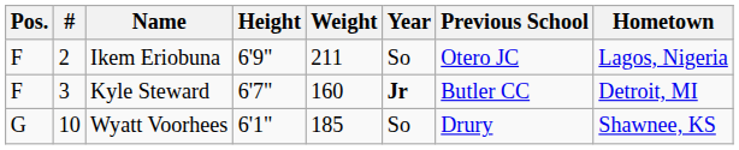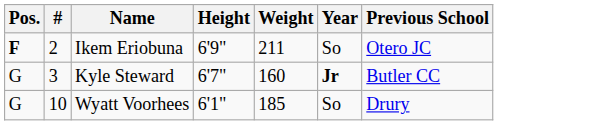 <table class="wikitable sortable" border="1">
 <tr>
 <th>Pos.</th>
 <th>#</th>
 <th>Name</th>
 <th>Height</th>
 <th>Weight</th>
 <th>Year</th>
 <th class="unsortable">Previous School</th>
-<th>Hometown</th>
 </tr>
 <tr>
-<td>F</td>
+<td><strong>F</strong></td>
 <td>2</td>
 <td>Ikem Eriobuna</td>
 <td>6'9"</td>
 <td>211</td>
 <td>So</td>
 <td><a href='#'>Otero JC</a></td>
-<td><a href='#'>Lagos, Nigeria</a></td>
 </tr>
 <tr>
-<td>F</td>
+<td>G</td>
 <td>3</td>
 <td>Kyle Steward</td>
 <td>6'7"</td>
 <td>160</td>
 <td><strong>Jr</strong></td>
 <td><a href='#'>Butler CC</a></td>
-<td><a href='#'>Detroit, MI</a></td>
 </tr>
 <tr>
 <td>G</td>
 <td>10</td>
 <td>Wyatt Voorhees</td>
 <td>6'1"</td>
 <td>185</td>
 <td>So</td>
 <td><a href='#'>Drury</a></td>
-<td><a href='#'>Shawnee, KS</a></td>
 </tr>
 </table>
